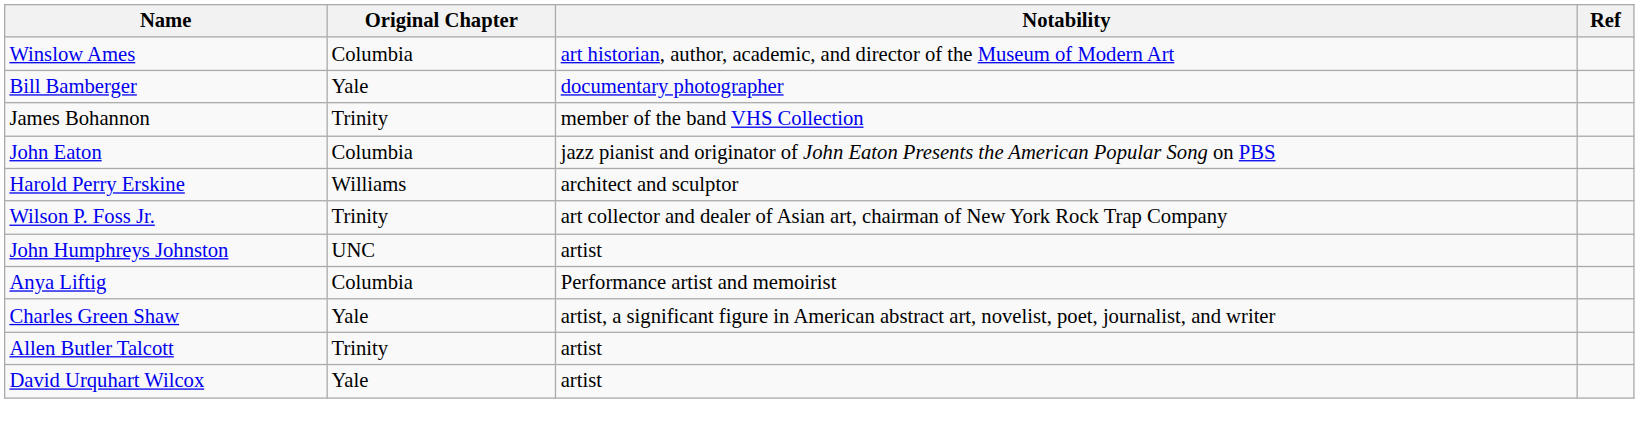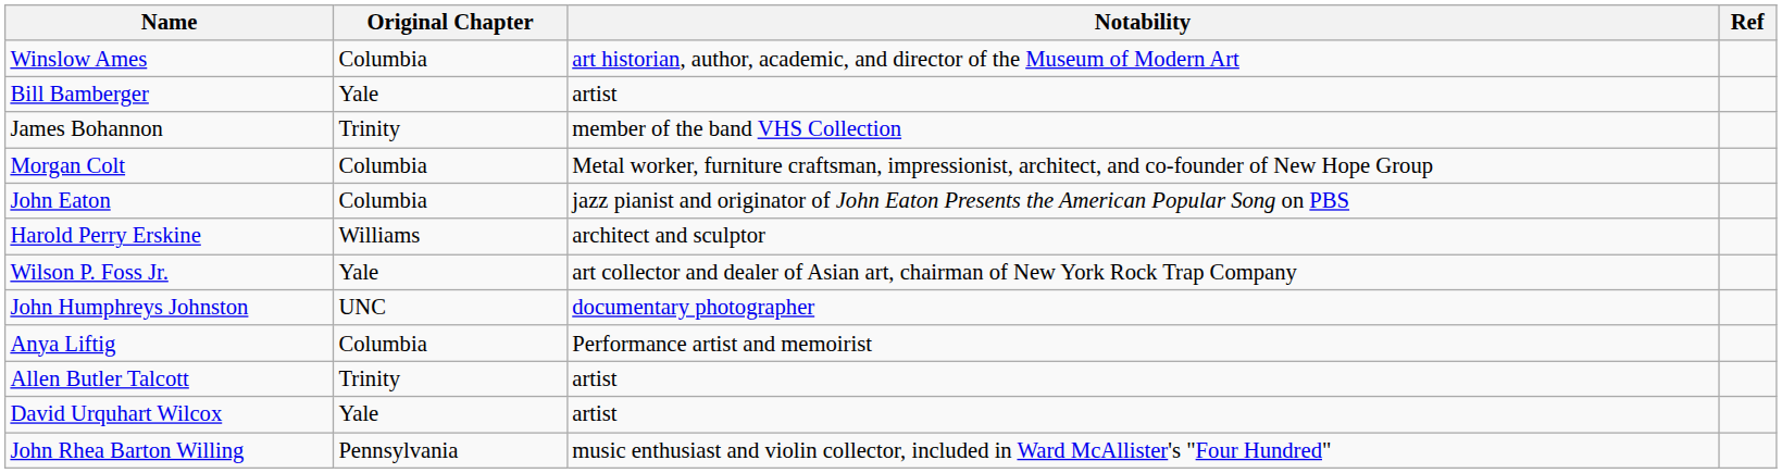 <table class="sortable wikitable" style="width:100%;">
 <tr>
 <th>Name</th>
 <th>Original Chapter</th>
 <th>Notability</th>
 <th>Ref</th>
 </tr>
 <tr>
 <td><a href='#'>Winslow Ames</a></td>
 <td>Columbia</td>
 <td><a href='#'>art historian</a>, author, academic, and director of the <a href='#'>Museum of Modern Art</a></td>
 <td></td>
 </tr>
 <tr>
 <td><a href='#'>Bill Bamberger</a></td>
 <td>Yale</td>
-<td><a href='#'>documentary photographer</a></td>
+<td>artist</td>
 <td></td>
 </tr>
 <tr>
 <td>James Bohannon</td>
 <td>Trinity</td>
 <td>member of the band <a href='#'>VHS Collection</a></td>
+<td></td>
+</tr>
+<tr>
+<td><a href='#'>Morgan Colt</a></td>
+<td>Columbia</td>
+<td>Metal worker, furniture craftsman, impressionist, architect, and co-founder of New Hope Group</td>
 <td></td>
 </tr>
 <tr>
 <td><a href='#'>John Eaton</a></td>
 <td>Columbia</td>
 <td>jazz pianist and originator of <em>John Eaton Presents the American Popular Song</em> on <a href='#'>PBS</a></td>
 <td></td>
 </tr>
 <tr>
 <td><a href='#'>Harold Perry Erskine</a></td>
 <td>Williams</td>
 <td>architect and sculptor</td>
 <td></td>
 </tr>
 <tr>
 <td><a href='#'>Wilson P. Foss Jr.</a></td>
-<td>Trinity</td>
+<td>Yale</td>
 <td>art collector and dealer of Asian art, chairman of New York Rock Trap Company</td>
 <td></td>
 </tr>
 <tr>
 <td><a href='#'>John Humphreys Johnston</a></td>
 <td>UNC</td>
-<td>artist</td>
+<td><a href='#'>documentary photographer</a></td>
 <td></td>
 </tr>
 <tr>
 <td><a href='#'>Anya Liftig</a></td>
 <td>Columbia</td>
 <td>Performance artist and memoirist</td>
-<td></td>
-</tr>
-<tr>
-<td><a href='#'>Charles Green Shaw</a></td>
-<td>Yale</td>
-<td>artist, a significant figure in American abstract art, novelist, poet, journalist, and writer</td>
 <td></td>
 </tr>
 <tr>
 <td><a href='#'>Allen Butler Talcott</a></td>
 <td>Trinity</td>
 <td>artist</td>
 <td></td>
 </tr>
 <tr>
 <td><a href='#'>David Urquhart Wilcox</a></td>
 <td>Yale</td>
 <td>artist</td>
 <td></td>
 </tr>
+<tr>
+<td><a href='#'>John Rhea Barton Willing</a></td>
+<td>Pennsylvania</td>
+<td>music enthusiast and violin collector, included in <a href='#'>Ward McAllister</a>'s "<a href='#'>Four Hundred</a>"</td>
+<td></td>
+</tr>
 </table>
